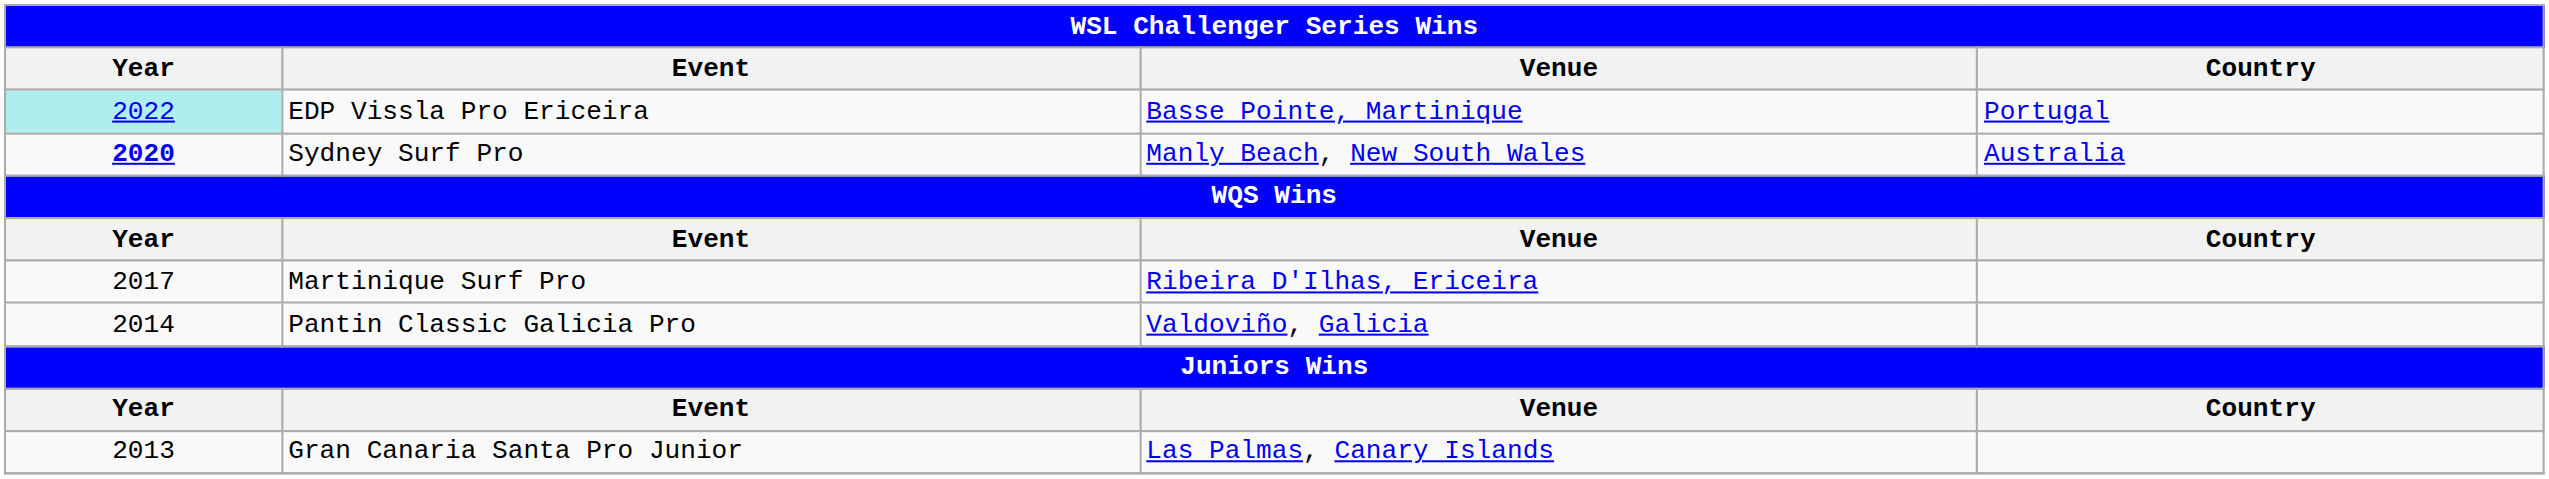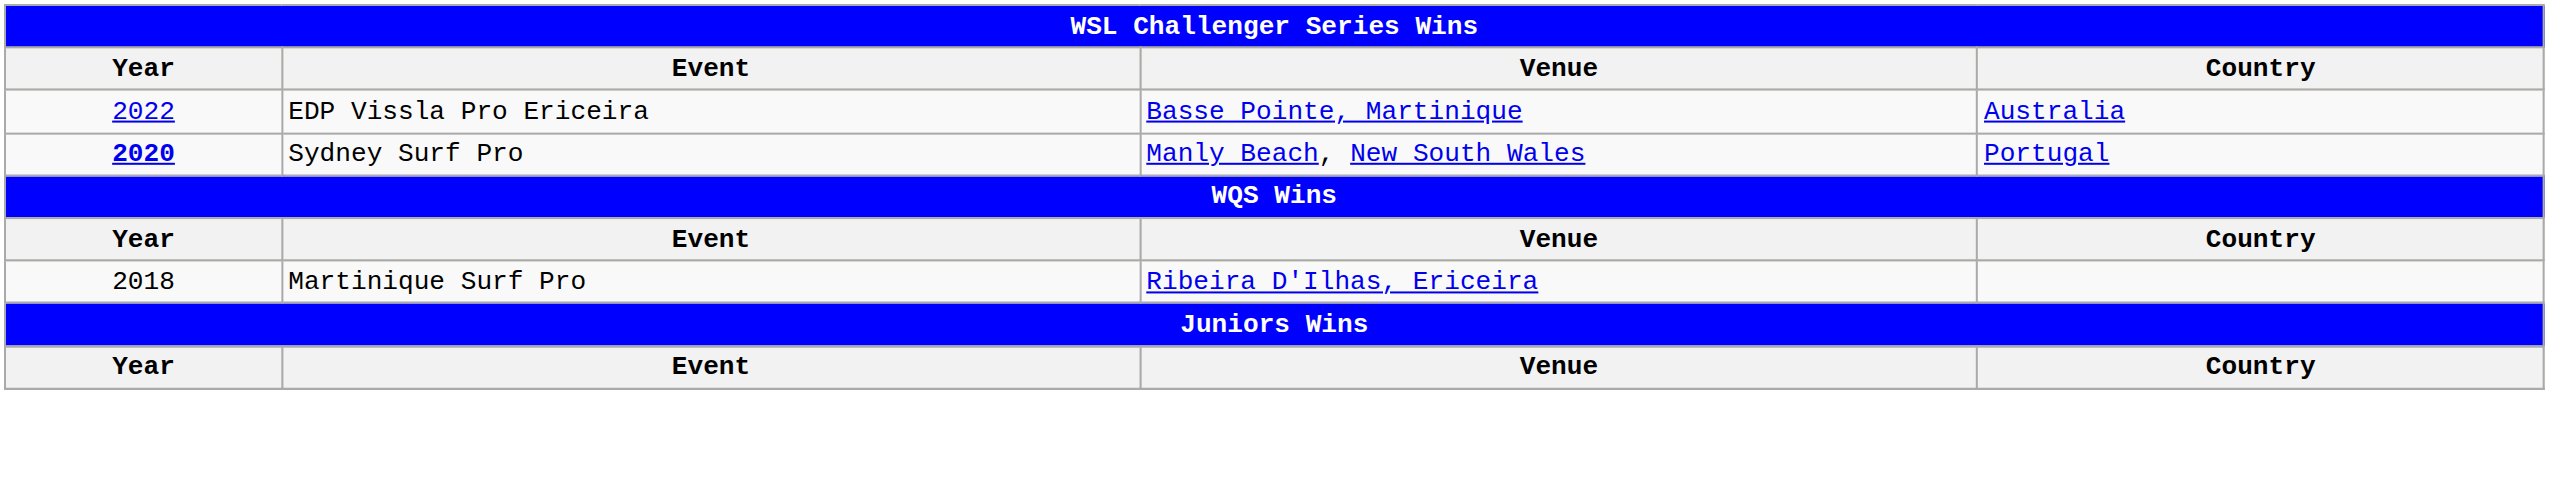 <table class="wikitable" style="width:100%;">
 <tr bgcolor=skyblue>
 <td colspan=4; style="background: blue; color: white" align="center"><strong>WSL Challenger Series Wins</strong></td>
 </tr>
 <tr bgcolor=#bdb76b>
 <th>Year</th>
 <th>Event</th>
 <th>Venue</th>
 <th>Country</th>
 </tr>
 <tr>
-<td style="background: paleturquoise; text-align:center"><a href='#'>2022</a></td>
+<td style="text-align:center"><a href='#'>2022</a></td>
 <td>EDP Vissla Pro Ericeira</td>
 <td><a href='#'>Basse Pointe, Martinique</a></td>
-<td> <a href='#'>Portugal</a></td>
+<td> <a href='#'>Australia</a></td>
 </tr>
 <tr>
 <td style="text-align:center"><strong><a href='#'>2020</a></strong></td>
 <td>Sydney Surf Pro</td>
 <td><a href='#'>Manly Beach</a>, <a href='#'>New South Wales</a></td>
-<td> <a href='#'>Australia</a></td>
+<td> <a href='#'>Portugal</a></td>
 </tr>
 <tr>
 <td colspan="4;" style="background: blue; color: white" align="center"><strong>WQS Wins</strong></td>
 </tr>
 <tr bgcolor="#bdb76b">
 <th>Year</th>
 <th>Event</th>
 <th>Venue</th>
 <th>Country</th>
 </tr>
 <tr>
-<td style="text-align:center">2017</td>
+<td style="text-align:center">2018</td>
 <td>Martinique Surf Pro</td>
 <td><a href='#'>Ribeira D'Ilhas, Ericeira</a></td>
-<td></td>
-</tr>
-<tr>
-<td style="text-align:center">2014</td>
-<td>Pantin Classic Galicia Pro</td>
-<td><a href='#'>Valdoviño</a>, <a href='#'>Galicia</a></td>
 <td></td>
 </tr>
 <tr>
 <td colspan=4; style="background: blue; color: white" align="center"><strong>Juniors Wins</strong></td>
 </tr>
 <tr bgcolor=#bdb76b>
 <th>Year</th>
 <th width=   33.8%>Event</th>
 <th width=     33%>Venue</th>
 <th>Country</th>
 </tr>
 <tr>
-<td style=text-align:center>2013</td>
-<td>Gran Canaria Santa Pro Junior</td>
-<td><a href='#'>Las Palmas</a>, <a href='#'>Canary Islands</a></td>
-<td></td>
-</tr>
-<tr>
 </tr>
 </table>
